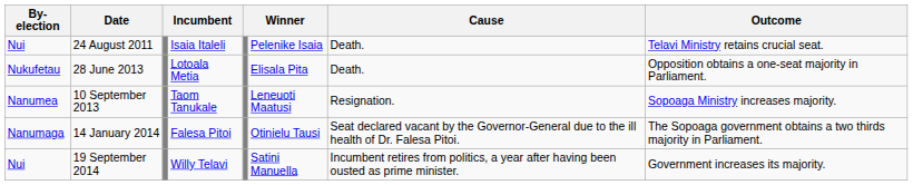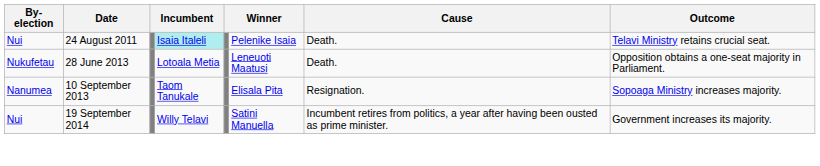 <table class="wikitable">
 <tr>
 <th>By-election</th>
 <th>Date</th>
 <th colspan=2>Incumbent</th>
 <th colspan=2>Winner</th>
 <th>Cause</th>
 <th>Outcome</th>
 </tr>
 <tr>
 <td><a href='#'>Nui</a></td>
 <td>24 August 2011</td>
 <td style="background-color: #808080;"></td>
-<td><a href='#'>Isaia Italeli</a></td>
+<td style="background: paleturquoise;"><a href='#'>Isaia Italeli</a></td>
 <td style="background-color: #808080;"></td>
 <td><a href='#'>Pelenike Isaia</a></td>
 <td>Death.</td>
 <td><a href='#'>Telavi Ministry</a> retains crucial seat.</td>
 </tr>
 <tr>
 <td><a href='#'>Nukufetau</a></td>
 <td>28 June 2013</td>
 <td style="background-color: #808080;"></td>
 <td><a href='#'>Lotoala Metia</a></td>
 <td style="background-color: #808080;"></td>
-<td><a href='#'>Elisala Pita</a></td>
+<td><a href='#'>Leneuoti Maatusi</a></td>
 <td>Death.</td>
 <td>Opposition obtains a one-seat majority in Parliament.</td>
 </tr>
 <tr>
 <td><a href='#'>Nanumea</a></td>
 <td>10 September 2013</td>
 <td style="background-color: #808080;"></td>
 <td><a href='#'>Taom Tanukale</a></td>
 <td style="background-color: #808080;"></td>
-<td><a href='#'>Leneuoti Maatusi</a></td>
+<td><a href='#'>Elisala Pita</a></td>
 <td>Resignation.</td>
 <td><a href='#'>Sopoaga Ministry</a> increases majority.</td>
-</tr>
-<tr>
-<td><a href='#'>Nanumaga</a></td>
-<td>14 January 2014</td>
-<td style="background-color: #808080;"></td>
-<td><a href='#'>Falesa Pitoi</a></td>
-<td style="background-color: #808080;"></td>
-<td><a href='#'>Otinielu Tausi</a></td>
-<td>Seat declared vacant by the Governor-General due to the ill health of Dr. Falesa Pitoi.</td>
-<td>The Sopoaga government obtains a two thirds majority in Parliament.</td>
 </tr>
 <tr>
 <td><a href='#'>Nui</a></td>
 <td>19 September 2014</td>
 <td style="background-color: #808080;"></td>
 <td><a href='#'>Willy Telavi</a></td>
 <td style="background-color: #808080;"></td>
 <td><a href='#'>Satini Manuella</a></td>
 <td>Incumbent retires from politics, a year after having been ousted as prime minister.</td>
 <td>Government increases its majority.</td>
 </tr>
 </table>
